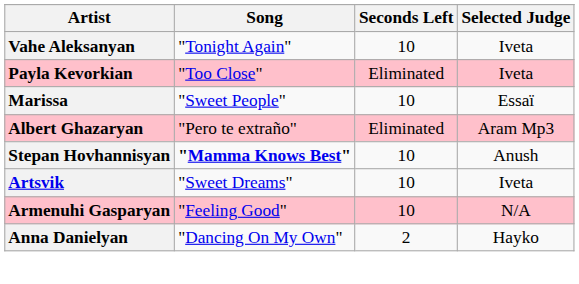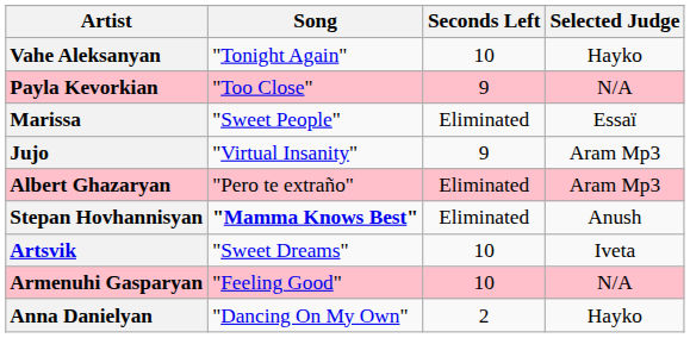 <table class="sortable wikitable plainrowheaders" style="margin: 1em auto 1em auto; text-align:center;">
 <tr>
 </tr>
 <tr>
 <th scope="col">Artist</th>
 <th scope="col">Song</th>
 <th scope="col">Seconds Left</th>
 <th scope="col">Selected Judge</th>
 </tr>
 <tr>
 <th scope="row" style="text-align:left">Vahe Aleksanyan</th>
 <td style="text-align:left">"<a href='#'>Tonight Again</a>"</td>
 <td>10</td>
-<td>Iveta</td>
+<td>Hayko</td>
 </tr>
 <tr style="background:pink;">
 <th scope="row" style="background:pink; text-align:left">Payla Kevorkian</th>
 <td style="text-align:left">"<a href='#'>Too Close</a>"</td>
-<td>Eliminated</td>
-<td>Iveta</td>
+<td>9</td>
+<td align="center">N/A</td>
 </tr>
 <tr>
 <th scope="row" style="text-align:left">Marissa</th>
 <td style="text-align:left">"<a href='#'>Sweet People</a>"</td>
-<td>10</td>
+<td>Eliminated</td>
 <td>Essaï</td>
+</tr>
+<tr>
+<th scope="row" style="text-align:left">Jujo</th>
+<td style="text-align:left">"<a href='#'>Virtual Insanity</a>"</td>
+<td>9</td>
+<td>Aram Mp3</td>
 </tr>
 <tr style="background:pink;">
 <th scope="row" style="background:pink; text-align:left">Albert Ghazaryan</th>
 <td style="text-align:left">"Pero te extraño"</td>
 <td>Eliminated</td>
 <td>Aram Mp3</td>
 </tr>
 <tr>
 <th scope="row" style="text-align:left">Stepan Hovhannisyan</th>
 <td style="text-align:left"><strong>"<a href='#'>Mamma Knows Best</a>"</strong></td>
-<td>10</td>
+<td>Eliminated</td>
 <td>Anush</td>
 </tr>
 <tr>
 <th scope="row" style="text-align:left"><a href='#'>Artsvik</a></th>
 <td style="text-align:left">"<a href='#'>Sweet Dreams</a>"</td>
 <td>10</td>
 <td>Iveta</td>
 </tr>
 <tr style="background:pink;">
 <th scope="row" style="background:pink; text-align:left">Armenuhi Gasparyan</th>
 <td style="text-align:left">"<a href='#'>Feeling Good</a>"</td>
 <td>10</td>
 <td align="center">N/A</td>
 </tr>
 <tr>
 <th scope="row" style="text-align:left">Anna Danielyan</th>
 <td style="text-align:left">"<a href='#'>Dancing On My Own</a>"</td>
 <td>2</td>
 <td>Hayko</td>
 </tr>
 </table>
